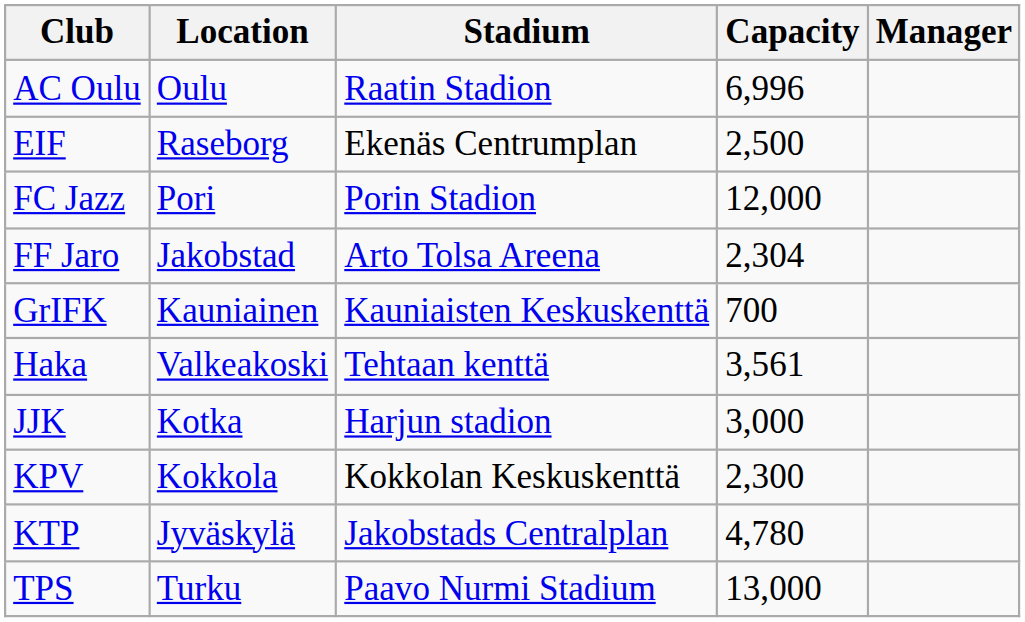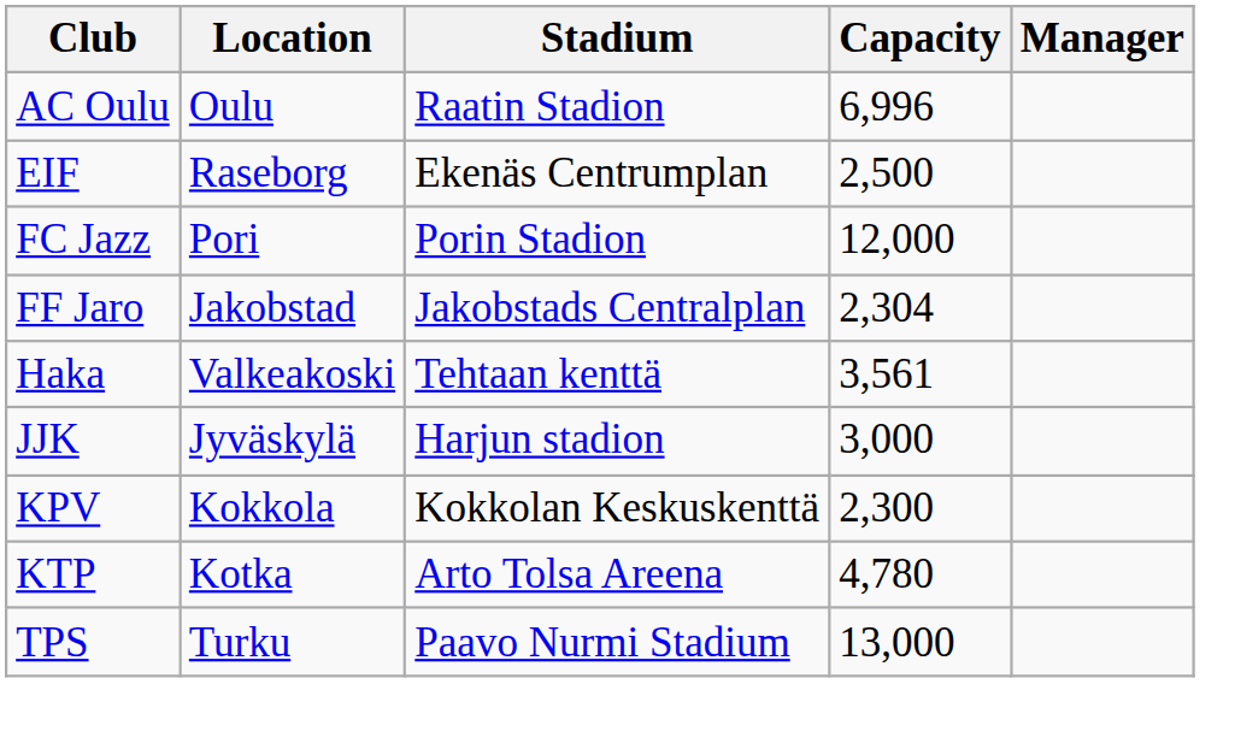 <table class="wikitable sortable">
 <tr>
 <th>Club</th>
 <th>Location</th>
 <th>Stadium</th>
 <th>Capacity</th>
 <th>Manager</th>
 </tr>
 <tr --->
 <td><a href='#'>AC Oulu</a></td>
 <td><a href='#'>Oulu</a></td>
 <td><a href='#'>Raatin Stadion</a></td>
 <td>6,996</td>
 <td> </td>
 </tr>
 <tr --->
 <td><a href='#'>EIF</a></td>
 <td><a href='#'>Raseborg</a></td>
 <td>Ekenäs Centrumplan</td>
 <td>2,500</td>
 <td> </td>
 </tr>
 <tr --->
 <td><a href='#'>FC Jazz</a></td>
 <td><a href='#'>Pori</a></td>
 <td><a href='#'>Porin Stadion</a></td>
 <td>12,000</td>
 <td> </td>
 </tr>
 <tr --->
 <td><a href='#'>FF Jaro</a></td>
 <td><a href='#'>Jakobstad</a></td>
-<td><a href='#'>Arto Tolsa Areena</a></td>
+<td><a href='#'>Jakobstads Centralplan</a></td>
 <td>2,304</td>
-<td> </td>
-</tr>
-<tr --->
-<td><a href='#'>GrIFK</a></td>
-<td><a href='#'>Kauniainen</a></td>
-<td><a href='#'>Kauniaisten Keskuskenttä</a></td>
-<td>700</td>
 <td> </td>
 </tr>
 <tr --->
 <td><a href='#'>Haka</a></td>
 <td><a href='#'>Valkeakoski</a></td>
 <td><a href='#'>Tehtaan kenttä</a></td>
 <td>3,561</td>
 <td> </td>
 </tr>
 <tr --->
 <td><a href='#'>JJK</a></td>
-<td><a href='#'>Kotka</a></td>
+<td><a href='#'>Jyväskylä</a></td>
 <td><a href='#'>Harjun stadion</a></td>
 <td>3,000</td>
 <td> </td>
 </tr>
 <tr --->
 <td><a href='#'>KPV</a></td>
 <td><a href='#'>Kokkola</a></td>
 <td>Kokkolan Keskuskenttä</td>
 <td>2,300</td>
 <td> </td>
 </tr>
 <tr --->
 <td><a href='#'>KTP</a></td>
-<td><a href='#'>Jyväskylä</a></td>
-<td><a href='#'>Jakobstads Centralplan</a></td>
+<td><a href='#'>Kotka</a></td>
+<td><a href='#'>Arto Tolsa Areena</a></td>
 <td>4,780</td>
 <td> </td>
 </tr>
 <tr --->
 <td><a href='#'>TPS</a></td>
 <td><a href='#'>Turku</a></td>
 <td><a href='#'>Paavo Nurmi Stadium</a></td>
 <td>13,000</td>
 <td> </td>
 </tr>
 </table>
